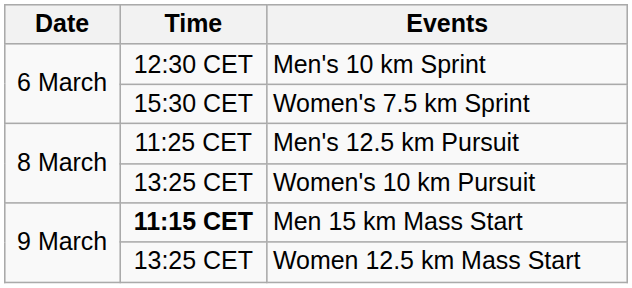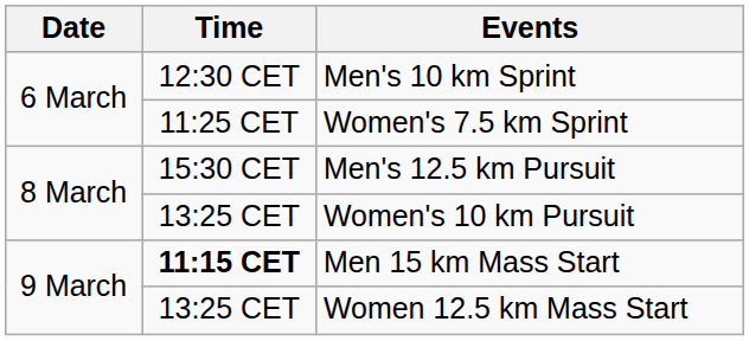 <table class="wikitable" style="text-align: center" width="400">
 <tr>
 <th>Date</th>
 <th>Time</th>
 <th>Events</th>
 </tr>
 <tr>
 <td rowspan=2>6 March</td>
 <td>12:30 CET</td>
 <td style="text-align: left">Men's 10 km Sprint</td>
 </tr>
 <tr>
-<td>15:30 CET</td>
+<td>11:25 CET</td>
 <td style="text-align: left">Women's 7.5 km Sprint</td>
 </tr>
 <tr>
 <td rowspan=2>8 March</td>
-<td>11:25 CET</td>
+<td>15:30 CET</td>
 <td style="text-align: left">Men's 12.5 km Pursuit</td>
 </tr>
 <tr>
 <td>13:25 CET</td>
 <td style="text-align: left">Women's 10 km Pursuit</td>
 </tr>
 <tr>
 <td rowspan=2>9 March</td>
 <td><strong>11:15 CET</strong></td>
 <td style="text-align: left">Men 15 km Mass Start</td>
 </tr>
 <tr>
 <td>13:25 CET</td>
 <td style="text-align: left">Women 12.5 km Mass Start</td>
 </tr>
 </table>
